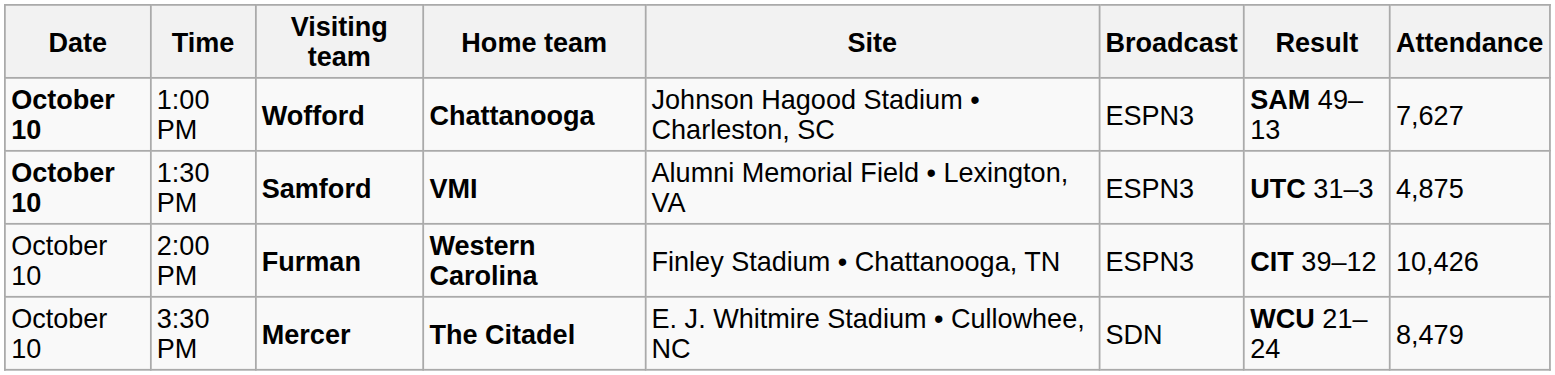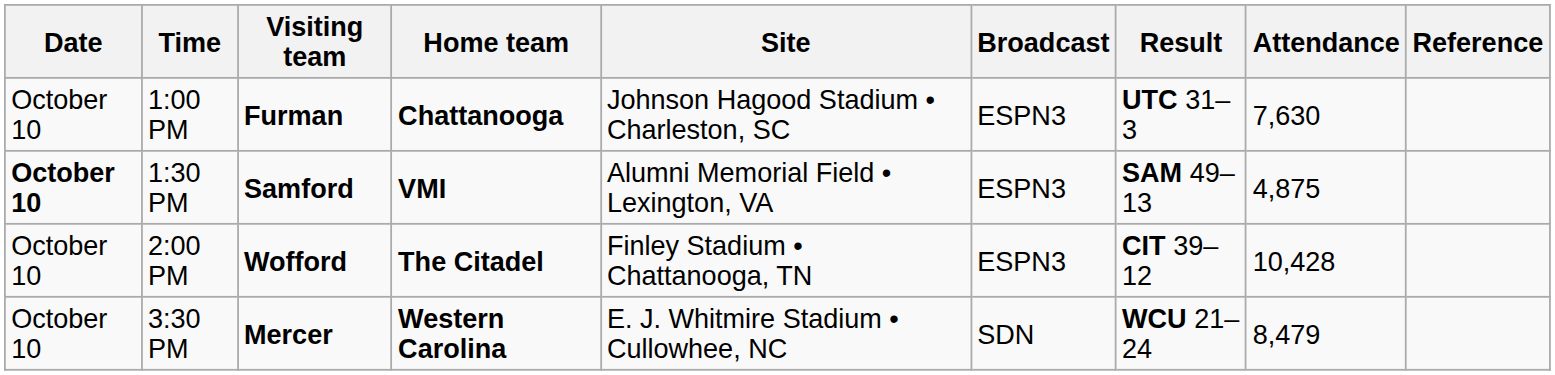 <table class="wikitable" style="font-size:95%;">
 <tr>
 <th>Date</th>
 <th>Time</th>
 <th>Visiting team</th>
 <th>Home team</th>
 <th>Site</th>
 <th>Broadcast</th>
 <th>Result</th>
 <th>Attendance</th>
+<th class="unsortable">Reference</th>
 </tr>
 <tr bgcolor=>
-<td><strong>October 10</strong></td>
+<td>October 10</td>
 <td>1:00 PM</td>
-<td><strong>Wofford</strong></td>
+<td><strong>Furman</strong></td>
 <td><strong>Chattanooga</strong></td>
 <td>Johnson Hagood Stadium • Charleston, SC</td>
 <td>ESPN3</td>
-<td><strong>SAM</strong> 49–13</td>
-<td>7,627</td>
+<td><strong>UTC</strong> 31–3</td>
+<td>7,630</td>
+<td></td>
 </tr>
 <tr bgcolor=>
 <td><strong>October 10</strong></td>
 <td>1:30 PM</td>
 <td><strong>Samford</strong></td>
 <td><strong>VMI</strong></td>
 <td>Alumni Memorial Field • Lexington, VA</td>
 <td>ESPN3</td>
-<td><strong>UTC</strong> 31–3</td>
+<td><strong>SAM</strong> 49–13</td>
 <td>4,875</td>
+<td></td>
 </tr>
 <tr bgcolor=>
 <td>October 10</td>
 <td>2:00 PM</td>
-<td><strong>Furman</strong></td>
-<td><strong>Western Carolina</strong></td>
+<td><strong>Wofford</strong></td>
+<td><strong>The Citadel</strong></td>
 <td>Finley Stadium • Chattanooga, TN</td>
 <td>ESPN3</td>
 <td><strong>CIT</strong> 39–12</td>
-<td>10,426</td>
+<td>10,428</td>
+<td></td>
 </tr>
 <tr bgcolor=>
 <td>October 10</td>
 <td>3:30 PM</td>
 <td><strong>Mercer</strong></td>
-<td><strong>The Citadel</strong></td>
+<td><strong>Western Carolina</strong></td>
 <td>E. J. Whitmire Stadium • Cullowhee, NC</td>
 <td>SDN</td>
 <td><strong>WCU</strong> 21–24</td>
 <td>8,479</td>
+<td></td>
 </tr>
 </table>
